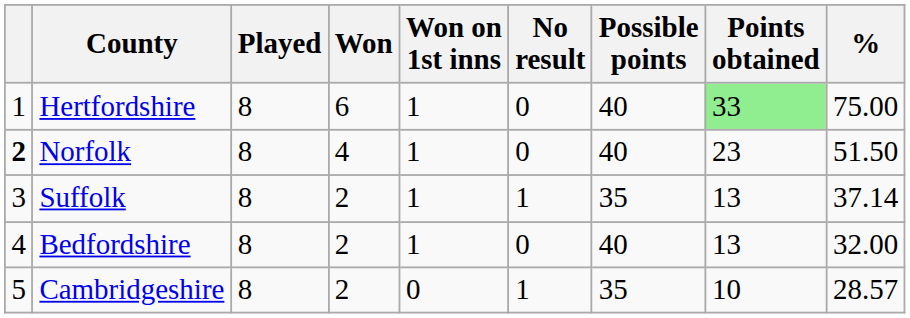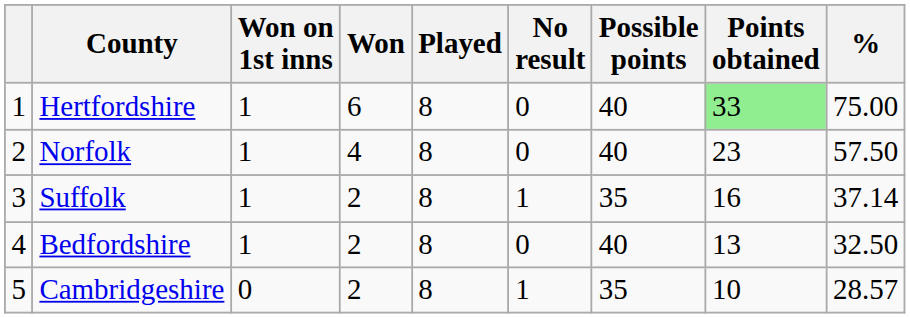 <table class="wikitable sortable">
 <tr>
 <th></th>
 <th>County</th>
+<th>Won on<br>1st inns</th>
+<th>Won</th>
 <th>Played</th>
-<th>Won</th>
-<th>Won on<br>1st inns</th>
 <th>No<br>result</th>
 <th>Possible<br>points</th>
 <th>Points<br>obtained</th>
 <th>%</th>
 </tr>
 <tr>
 <td>1</td>
 <td><a href='#'>Hertfordshire</a></td>
+<td>1</td>
+<td>6</td>
 <td>8</td>
-<td>6</td>
-<td>1</td>
 <td>0</td>
 <td>40</td>
 <td style="background: lightgreen;">33</td>
 <td>75.00</td>
 </tr>
 <tr>
-<td><strong>2</strong></td>
+<td>2</td>
 <td><a href='#'>Norfolk</a></td>
+<td>1</td>
+<td>4</td>
 <td>8</td>
-<td>4</td>
-<td>1</td>
 <td>0</td>
 <td>40</td>
 <td>23</td>
-<td>51.50</td>
+<td>57.50</td>
 </tr>
 <tr>
 <td>3</td>
 <td><a href='#'>Suffolk</a></td>
+<td>1</td>
+<td>2</td>
 <td>8</td>
-<td>2</td>
-<td>1</td>
 <td>1</td>
 <td>35</td>
-<td>13</td>
+<td>16</td>
 <td>37.14</td>
 </tr>
 <tr>
 <td>4</td>
 <td><a href='#'>Bedfordshire</a></td>
+<td>1</td>
+<td>2</td>
 <td>8</td>
-<td>2</td>
-<td>1</td>
 <td>0</td>
 <td>40</td>
 <td>13</td>
-<td>32.00</td>
+<td>32.50</td>
 </tr>
 <tr>
 <td>5</td>
 <td><a href='#'>Cambridgeshire</a></td>
+<td>0</td>
+<td>2</td>
 <td>8</td>
-<td>2</td>
-<td>0</td>
 <td>1</td>
 <td>35</td>
 <td>10</td>
 <td>28.57</td>
 </tr>
 </table>
